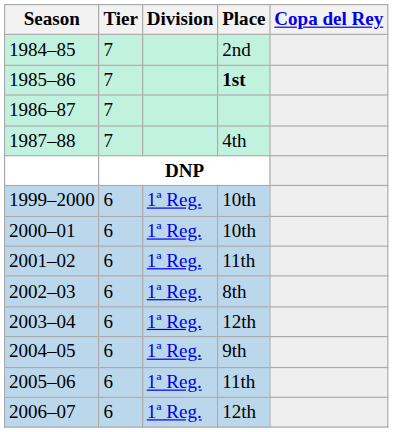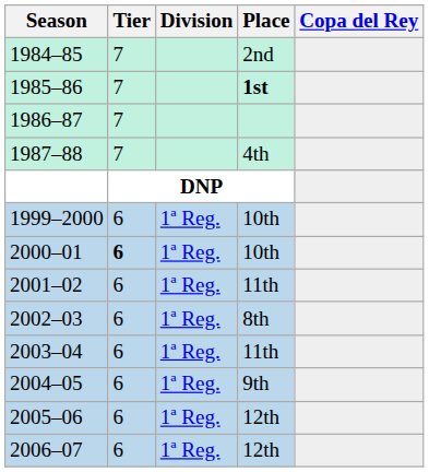 <table class="wikitable">
 <tr style="background:#f0f6fa;">
 <th>Season</th>
 <th>Tier</th>
 <th>Division</th>
 <th>Place</th>
 <th><a href='#'>Copa del Rey</a></th>
 </tr>
 <tr>
 <td style="background:#C0F2DF;">1984–85</td>
 <td style="background:#C0F2DF;">7</td>
 <td style="background:#C0F2DF;"></td>
 <td style="background:#C0F2DF;">2nd</td>
 <th style="background:#efefef;"></th>
 </tr>
 <tr>
 <td style="background:#C0F2DF;">1985–86</td>
 <td style="background:#C0F2DF;">7</td>
 <td style="background:#C0F2DF;"></td>
 <td style="background:#C0F2DF;"><strong>1st</strong></td>
 <th style="background:#efefef;"></th>
 </tr>
 <tr>
 <td style="background:#C0F2DF;">1986–87</td>
 <td style="background:#C0F2DF;">7</td>
 <td style="background:#C0F2DF;"></td>
 <td style="background:#C0F2DF;"></td>
 <th style="background:#efefef;"></th>
 </tr>
 <tr>
 <td style="background:#C0F2DF;">1987–88</td>
 <td style="background:#C0F2DF;">7</td>
 <td style="background:#C0F2DF;"></td>
 <td style="background:#C0F2DF;">4th</td>
 <th style="background:#efefef;"></th>
 </tr>
 <tr>
 <td style="background:#FFFFFF;"></td>
 <th style="background:#FFFFFF;" colspan="3">DNP</th>
 <th style="background:#efefef;"></th>
 </tr>
 <tr>
 <td style="background:#BBD7EC;">1999–2000</td>
 <td style="background:#BBD7EC;">6</td>
 <td style="background:#BBD7EC;"><a href='#'>1ª Reg.</a></td>
 <td style="background:#BBD7EC;">10th</td>
 <th style="background:#efefef;"></th>
 </tr>
 <tr>
 <td style="background:#BBD7EC;">2000–01</td>
-<td style="background:#BBD7EC;">6</td>
+<td style="background:#BBD7EC;"><strong>6</strong></td>
 <td style="background:#BBD7EC;"><a href='#'>1ª Reg.</a></td>
 <td style="background:#BBD7EC;">10th</td>
 <th style="background:#efefef;"></th>
 </tr>
 <tr>
 <td style="background:#BBD7EC;">2001–02</td>
 <td style="background:#BBD7EC;">6</td>
 <td style="background:#BBD7EC;"><a href='#'>1ª Reg.</a></td>
 <td style="background:#BBD7EC;">11th</td>
 <th style="background:#efefef;"></th>
 </tr>
 <tr>
 <td style="background:#BBD7EC;">2002–03</td>
 <td style="background:#BBD7EC;">6</td>
 <td style="background:#BBD7EC;"><a href='#'>1ª Reg.</a></td>
 <td style="background:#BBD7EC;">8th</td>
 <th style="background:#efefef;"></th>
 </tr>
 <tr>
 <td style="background:#BBD7EC;">2003–04</td>
 <td style="background:#BBD7EC;">6</td>
 <td style="background:#BBD7EC;"><a href='#'>1ª Reg.</a></td>
-<td style="background:#BBD7EC;">12th</td>
+<td style="background:#BBD7EC;">11th</td>
 <th style="background:#efefef;"></th>
 </tr>
 <tr>
 <td style="background:#BBD7EC;">2004–05</td>
 <td style="background:#BBD7EC;">6</td>
 <td style="background:#BBD7EC;"><a href='#'>1ª Reg.</a></td>
 <td style="background:#BBD7EC;">9th</td>
 <th style="background:#efefef;"></th>
 </tr>
 <tr>
 <td style="background:#BBD7EC;">2005–06</td>
 <td style="background:#BBD7EC;">6</td>
 <td style="background:#BBD7EC;"><a href='#'>1ª Reg.</a></td>
-<td style="background:#BBD7EC;">11th</td>
+<td style="background:#BBD7EC;">12th</td>
 <th style="background:#efefef;"></th>
 </tr>
 <tr>
 <td style="background:#BBD7EC;">2006–07</td>
 <td style="background:#BBD7EC;">6</td>
 <td style="background:#BBD7EC;"><a href='#'>1ª Reg.</a></td>
 <td style="background:#BBD7EC;">12th</td>
 <th style="background:#efefef;"></th>
 </tr>
 </table>
